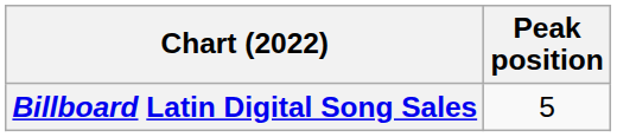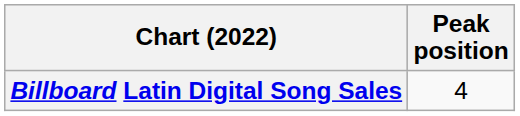 <table class="wikitable plainrowheaders">
 <tr>
 <th>Chart (2022)</th>
 <th>Peak<br>position</th>
 </tr>
 <tr>
 <th scope="row"><em><a href='#'>Billboard</a></em> <a href='#'>Latin Digital Song Sales</a></th>
-<td style="text-align:center;">5</td>
+<td style="text-align:center;">4</td>
 </tr>
 </table>
